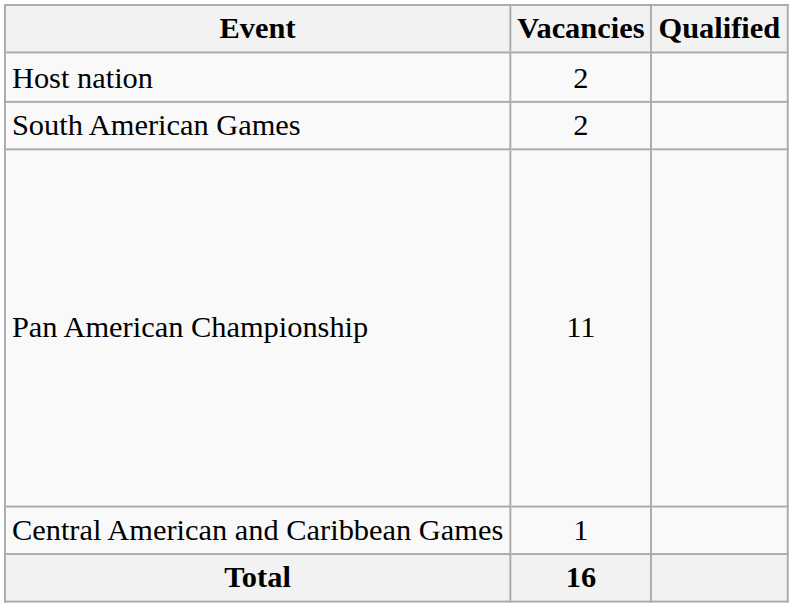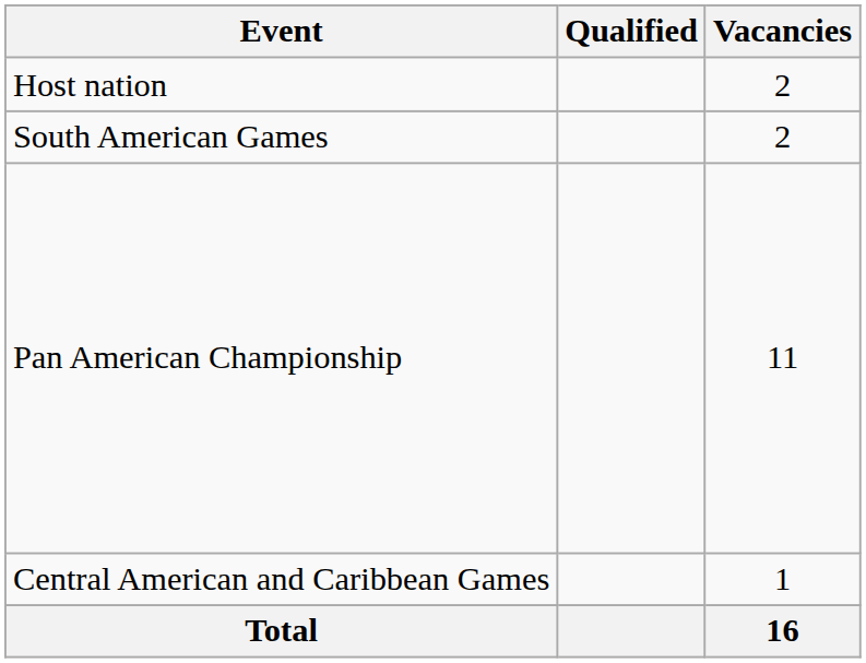 <table class="wikitable">
 <tr>
 <th>Event</th>
+<th>Qualified</th>
 <th>Vacancies</th>
-<th>Qualified</th>
 </tr>
 <tr>
 <td>Host nation</td>
+<td><br></td>
 <td style="text-align:center;">2</td>
-<td><br></td>
 </tr>
 <tr>
 <td>South American Games</td>
+<td><br></td>
 <td style="text-align:center;">2</td>
-<td><br></td>
 </tr>
 <tr>
 <td>Pan American Championship</td>
+<td><br><br><br><br><br><br><br><br><br><br></td>
 <td style="text-align:center;">11</td>
-<td><br><br><br><br><br><br><br><br><br><br></td>
 </tr>
 <tr>
 <td>Central American and Caribbean Games</td>
+<td></td>
 <td style="text-align:center;">1</td>
-<td></td>
 </tr>
 <tr>
 <th>Total</th>
+<th></th>
 <th>16</th>
-<th></th>
 </tr>
 </table>
